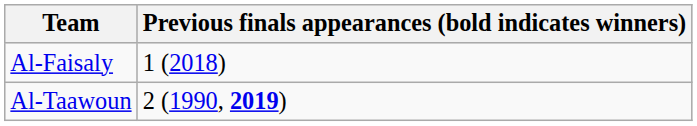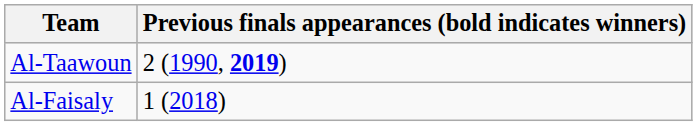 <table class="wikitable">
 <tr>
 <th>Team</th>
 <th>Previous finals appearances (bold indicates winners)</th>
 </tr>
 <tr>
+<td><a href='#'>Al-Taawoun</a></td>
+<td>2 (<a href='#'>1990</a>, <strong><a href='#'>2019</a></strong>)</td>
+</tr>
+<tr>
 <td><a href='#'>Al-Faisaly</a></td>
 <td>1 (<a href='#'>2018</a>)</td>
 </tr>
-<tr>
-<td><a href='#'>Al-Taawoun</a></td>
-<td>2 (<a href='#'>1990</a>, <strong><a href='#'>2019</a></strong>)</td>
-</tr>
 </table>
